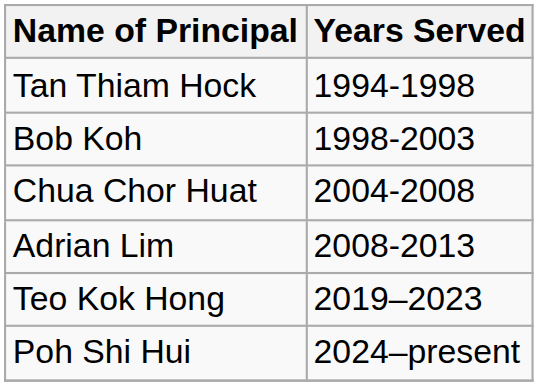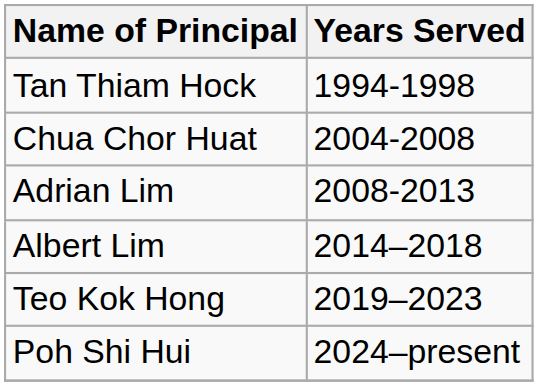 <table class="wikitable">
 <tr>
 <th>Name of Principal</th>
 <th>Years Served</th>
 </tr>
 <tr>
 <td>Tan Thiam Hock</td>
 <td>1994-1998</td>
 </tr>
 <tr>
-<td>Bob Koh</td>
-<td>1998-2003</td>
-</tr>
-<tr>
 <td>Chua Chor Huat</td>
 <td>2004-2008</td>
 </tr>
 <tr>
 <td>Adrian Lim</td>
 <td>2008-2013</td>
+</tr>
+<tr>
+<td>Albert Lim</td>
+<td>2014–2018</td>
 </tr>
 <tr>
 <td>Teo Kok Hong</td>
 <td>2019–2023</td>
 </tr>
 <tr>
 <td>Poh Shi Hui</td>
 <td>2024–present</td>
 </tr>
 <tr>
 </tr>
 </table>
